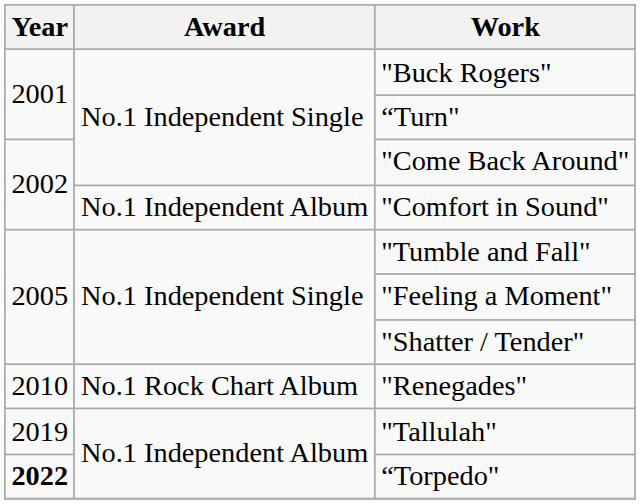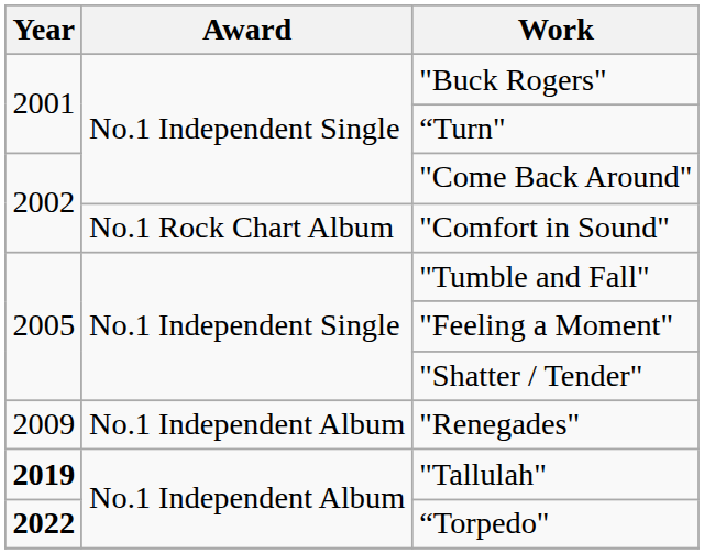 <table class="wikitable">
 <tr>
 <th>Year</th>
 <th>Award</th>
 <th>Work</th>
 </tr>
 <tr>
 <td rowspan="2">2001</td>
 <td rowspan="3">No.1 Independent Single</td>
 <td>"Buck Rogers"</td>
 </tr>
 <tr>
 <td>“Turn"</td>
 </tr>
 <tr>
 <td rowspan="2">2002</td>
 <td>"Come Back Around"</td>
 </tr>
 <tr>
-<td>No.1 Independent Album</td>
+<td>No.1 Rock Chart Album</td>
 <td>"Comfort in Sound"</td>
 </tr>
 <tr>
 <td rowspan="3">2005</td>
 <td rowspan="3">No.1 Independent Single</td>
 <td>"Tumble and Fall"</td>
 </tr>
 <tr>
 <td>"Feeling a Moment"</td>
 </tr>
 <tr>
 <td>"Shatter / Tender"</td>
 </tr>
 <tr>
-<td>2010</td>
-<td>No.1 Rock Chart Album</td>
+<td>2009</td>
+<td>No.1 Independent Album</td>
 <td>"Renegades"</td>
 </tr>
 <tr>
-<td>2019</td>
+<td><strong>2019</strong></td>
 <td rowspan="2">No.1 Independent Album</td>
 <td>"Tallulah"</td>
 </tr>
 <tr>
 <td><strong>2022</strong></td>
 <td>“Torpedo"</td>
 </tr>
 <tr>
 </tr>
 </table>
